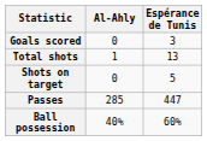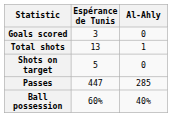 <table class="wikitable plainrowheaders" style="text-align:center">
 <tr>
 <th scope="col" style="width:100px">Statistic</th>
+<th scope="col" style="width:70px">Espérance de Tunis</th>
 <th scope="col" style="width:70px">Al-Ahly</th>
-<th scope="col" style="width:70px">Espérance de Tunis</th>
 </tr>
 <tr>
 <th scope=row>Goals scored</th>
+<td>3</td>
 <td>0</td>
-<td>3</td>
 </tr>
 <tr>
 <th scope=row>Total shots</th>
+<td>13</td>
 <td>1</td>
-<td>13</td>
 </tr>
 <tr>
 <th scope=row>Shots on target</th>
+<td>5</td>
 <td>0</td>
-<td>5</td>
 </tr>
 <tr>
 <th scope=row>Passes</th>
+<td>447</td>
 <td>285</td>
-<td>447</td>
 </tr>
 <tr>
 <th scope=row>Ball possession</th>
+<td>60%</td>
 <td>40%</td>
-<td>60%</td>
 </tr>
 </table>
